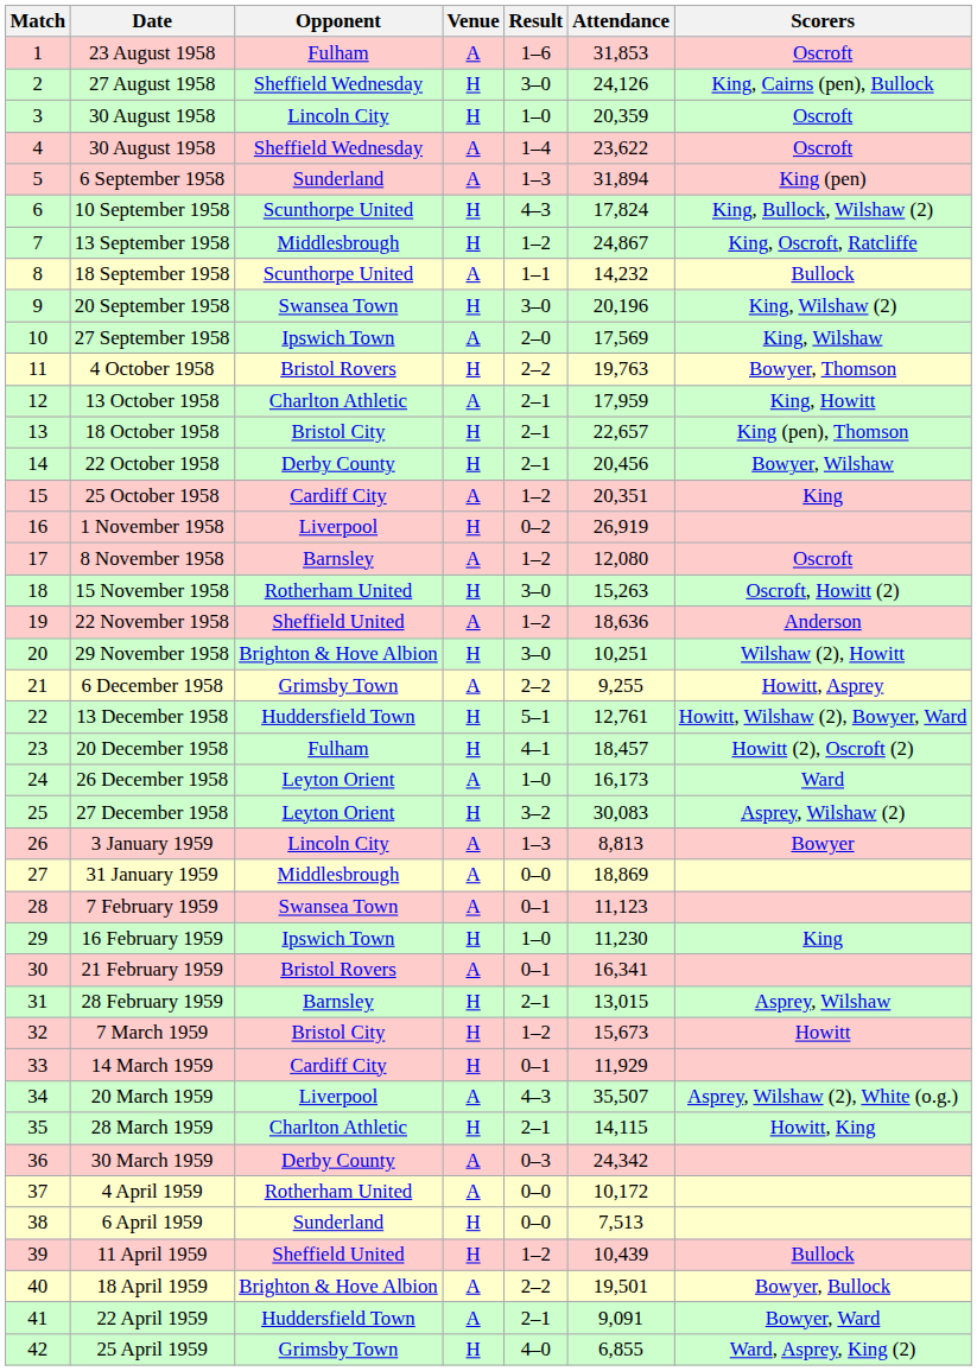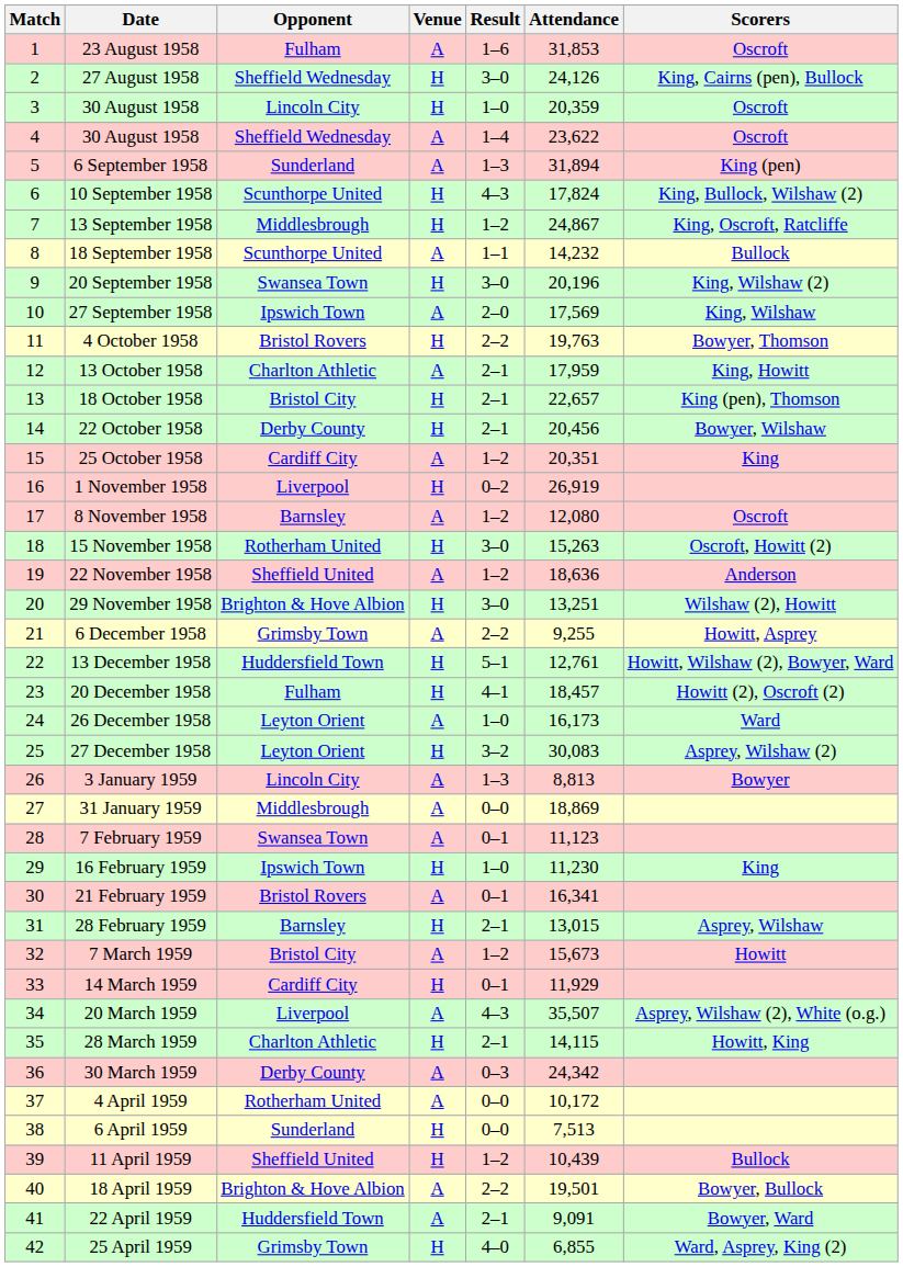 <table class="wikitable" style="font-size:100%; text-align:center">
 <tr>
 <th>Match</th>
 <th>Date</th>
 <th>Opponent</th>
 <th>Venue</th>
 <th>Result</th>
 <th>Attendance</th>
 <th>Scorers</th>
 </tr>
 <tr style="background-color: #FFCCCC;">
 <td>1</td>
 <td>23 August 1958</td>
 <td><a href='#'>Fulham</a></td>
 <td><a href='#'>A</a></td>
 <td>1–6</td>
 <td>31,853</td>
 <td><a href='#'>Oscroft</a></td>
 </tr>
 <tr style="background-color: #CCFFCC;">
 <td>2</td>
 <td>27 August 1958</td>
 <td><a href='#'>Sheffield Wednesday</a></td>
 <td><a href='#'>H</a></td>
 <td>3–0</td>
 <td>24,126</td>
 <td><a href='#'>King</a>, <a href='#'>Cairns</a> (pen), <a href='#'>Bullock</a></td>
 </tr>
 <tr style="background-color: #CCFFCC;">
 <td>3</td>
 <td>30 August 1958</td>
 <td><a href='#'>Lincoln City</a></td>
 <td><a href='#'>H</a></td>
 <td>1–0</td>
 <td>20,359</td>
 <td><a href='#'>Oscroft</a></td>
 </tr>
 <tr style="background-color: #FFCCCC;">
 <td>4</td>
 <td>30 August 1958</td>
 <td><a href='#'>Sheffield Wednesday</a></td>
 <td><a href='#'>A</a></td>
 <td>1–4</td>
 <td>23,622</td>
 <td><a href='#'>Oscroft</a></td>
 </tr>
 <tr style="background-color: #FFCCCC;">
 <td>5</td>
 <td>6 September 1958</td>
 <td><a href='#'>Sunderland</a></td>
 <td><a href='#'>A</a></td>
 <td>1–3</td>
 <td>31,894</td>
 <td><a href='#'>King</a> (pen)</td>
 </tr>
 <tr style="background-color: #CCFFCC;">
 <td>6</td>
 <td>10 September 1958</td>
 <td><a href='#'>Scunthorpe United</a></td>
 <td><a href='#'>H</a></td>
 <td>4–3</td>
 <td>17,824</td>
 <td><a href='#'>King</a>, <a href='#'>Bullock</a>, <a href='#'>Wilshaw</a> (2)</td>
 </tr>
 <tr style="background-color: #CCFFCC;">
 <td>7</td>
 <td>13 September 1958</td>
 <td><a href='#'>Middlesbrough</a></td>
 <td><a href='#'>H</a></td>
 <td>1–2</td>
 <td>24,867</td>
 <td><a href='#'>King</a>, <a href='#'>Oscroft</a>, <a href='#'>Ratcliffe</a></td>
 </tr>
 <tr style="background-color: #FFFFCC;">
 <td>8</td>
 <td>18 September 1958</td>
 <td><a href='#'>Scunthorpe United</a></td>
 <td><a href='#'>A</a></td>
 <td>1–1</td>
 <td>14,232</td>
 <td><a href='#'>Bullock</a></td>
 </tr>
 <tr style="background-color: #CCFFCC;">
 <td>9</td>
 <td>20 September 1958</td>
 <td><a href='#'>Swansea Town</a></td>
 <td><a href='#'>H</a></td>
 <td>3–0</td>
 <td>20,196</td>
 <td><a href='#'>King</a>, <a href='#'>Wilshaw</a> (2)</td>
 </tr>
 <tr style="background-color: #CCFFCC;">
 <td>10</td>
 <td>27 September 1958</td>
 <td><a href='#'>Ipswich Town</a></td>
 <td><a href='#'>A</a></td>
 <td>2–0</td>
 <td>17,569</td>
 <td><a href='#'>King</a>, <a href='#'>Wilshaw</a></td>
 </tr>
 <tr style="background-color: #FFFFCC;">
 <td>11</td>
 <td>4 October 1958</td>
 <td><a href='#'>Bristol Rovers</a></td>
 <td><a href='#'>H</a></td>
 <td>2–2</td>
 <td>19,763</td>
 <td><a href='#'>Bowyer</a>, <a href='#'>Thomson</a></td>
 </tr>
 <tr style="background-color: #CCFFCC;">
 <td>12</td>
 <td>13 October 1958</td>
 <td><a href='#'>Charlton Athletic</a></td>
 <td><a href='#'>A</a></td>
 <td>2–1</td>
 <td>17,959</td>
 <td><a href='#'>King</a>, <a href='#'>Howitt</a></td>
 </tr>
 <tr style="background-color: #CCFFCC;">
 <td>13</td>
 <td>18 October 1958</td>
 <td><a href='#'>Bristol City</a></td>
 <td><a href='#'>H</a></td>
 <td>2–1</td>
 <td>22,657</td>
 <td><a href='#'>King</a> (pen), <a href='#'>Thomson</a></td>
 </tr>
 <tr style="background-color: #CCFFCC;">
 <td>14</td>
 <td>22 October 1958</td>
 <td><a href='#'>Derby County</a></td>
 <td><a href='#'>H</a></td>
 <td>2–1</td>
 <td>20,456</td>
 <td><a href='#'>Bowyer</a>, <a href='#'>Wilshaw</a></td>
 </tr>
 <tr style="background-color: #FFCCCC;">
 <td>15</td>
 <td>25 October 1958</td>
 <td><a href='#'>Cardiff City</a></td>
 <td><a href='#'>A</a></td>
 <td>1–2</td>
 <td>20,351</td>
 <td><a href='#'>King</a></td>
 </tr>
 <tr style="background-color: #FFCCCC;">
 <td>16</td>
 <td>1 November 1958</td>
 <td><a href='#'>Liverpool</a></td>
 <td><a href='#'>H</a></td>
 <td>0–2</td>
 <td>26,919</td>
 <td></td>
 </tr>
 <tr style="background-color: #FFCCCC;">
 <td>17</td>
 <td>8 November 1958</td>
 <td><a href='#'>Barnsley</a></td>
 <td><a href='#'>A</a></td>
 <td>1–2</td>
 <td>12,080</td>
 <td><a href='#'>Oscroft</a></td>
 </tr>
 <tr style="background-color: #CCFFCC;">
 <td>18</td>
 <td>15 November 1958</td>
 <td><a href='#'>Rotherham United</a></td>
 <td><a href='#'>H</a></td>
 <td>3–0</td>
 <td>15,263</td>
 <td><a href='#'>Oscroft</a>, <a href='#'>Howitt</a> (2)</td>
 </tr>
 <tr style="background-color: #FFCCCC;">
 <td>19</td>
 <td>22 November 1958</td>
 <td><a href='#'>Sheffield United</a></td>
 <td><a href='#'>A</a></td>
 <td>1–2</td>
 <td>18,636</td>
 <td><a href='#'>Anderson</a></td>
 </tr>
 <tr style="background-color: #CCFFCC;">
 <td>20</td>
 <td>29 November 1958</td>
 <td><a href='#'>Brighton & Hove Albion</a></td>
 <td><a href='#'>H</a></td>
 <td>3–0</td>
-<td>10,251</td>
+<td>13,251</td>
 <td><a href='#'>Wilshaw</a> (2), <a href='#'>Howitt</a></td>
 </tr>
 <tr style="background-color: #FFFFCC;">
 <td>21</td>
 <td>6 December 1958</td>
 <td><a href='#'>Grimsby Town</a></td>
 <td><a href='#'>A</a></td>
 <td>2–2</td>
 <td>9,255</td>
 <td><a href='#'>Howitt</a>, <a href='#'>Asprey</a></td>
 </tr>
 <tr style="background-color: #CCFFCC;">
 <td>22</td>
 <td>13 December 1958</td>
 <td><a href='#'>Huddersfield Town</a></td>
 <td><a href='#'>H</a></td>
 <td>5–1</td>
 <td>12,761</td>
 <td><a href='#'>Howitt</a>, <a href='#'>Wilshaw</a> (2), <a href='#'>Bowyer</a>, <a href='#'>Ward</a></td>
 </tr>
 <tr style="background-color: #CCFFCC;">
 <td>23</td>
 <td>20 December 1958</td>
 <td><a href='#'>Fulham</a></td>
 <td><a href='#'>H</a></td>
 <td>4–1</td>
 <td>18,457</td>
 <td><a href='#'>Howitt</a> (2), <a href='#'>Oscroft</a> (2)</td>
 </tr>
 <tr style="background-color: #CCFFCC;">
 <td>24</td>
 <td>26 December 1958</td>
 <td><a href='#'>Leyton Orient</a></td>
 <td><a href='#'>A</a></td>
 <td>1–0</td>
 <td>16,173</td>
 <td><a href='#'>Ward</a></td>
 </tr>
 <tr style="background-color: #CCFFCC;">
 <td>25</td>
 <td>27 December 1958</td>
 <td><a href='#'>Leyton Orient</a></td>
 <td><a href='#'>H</a></td>
 <td>3–2</td>
 <td>30,083</td>
 <td><a href='#'>Asprey</a>, <a href='#'>Wilshaw</a> (2)</td>
 </tr>
 <tr style="background-color: #FFCCCC;">
 <td>26</td>
 <td>3 January 1959</td>
 <td><a href='#'>Lincoln City</a></td>
 <td><a href='#'>A</a></td>
 <td>1–3</td>
 <td>8,813</td>
 <td><a href='#'>Bowyer</a></td>
 </tr>
 <tr style="background-color: #FFFFCC;">
 <td>27</td>
 <td>31 January 1959</td>
 <td><a href='#'>Middlesbrough</a></td>
 <td><a href='#'>A</a></td>
 <td>0–0</td>
 <td>18,869</td>
 <td></td>
 </tr>
 <tr style="background-color: #FFCCCC;">
 <td>28</td>
 <td>7 February 1959</td>
 <td><a href='#'>Swansea Town</a></td>
 <td><a href='#'>A</a></td>
 <td>0–1</td>
 <td>11,123</td>
 <td></td>
 </tr>
 <tr style="background-color: #CCFFCC;">
 <td>29</td>
 <td>16 February 1959</td>
 <td><a href='#'>Ipswich Town</a></td>
 <td><a href='#'>H</a></td>
 <td>1–0</td>
 <td>11,230</td>
 <td><a href='#'>King</a></td>
 </tr>
 <tr style="background-color: #FFCCCC;">
 <td>30</td>
 <td>21 February 1959</td>
 <td><a href='#'>Bristol Rovers</a></td>
 <td><a href='#'>A</a></td>
 <td>0–1</td>
 <td>16,341</td>
 <td></td>
 </tr>
 <tr style="background-color: #CCFFCC;">
 <td>31</td>
 <td>28 February 1959</td>
 <td><a href='#'>Barnsley</a></td>
 <td><a href='#'>H</a></td>
 <td>2–1</td>
 <td>13,015</td>
 <td><a href='#'>Asprey</a>, <a href='#'>Wilshaw</a></td>
 </tr>
 <tr style="background-color: #FFCCCC;">
 <td>32</td>
 <td>7 March 1959</td>
 <td><a href='#'>Bristol City</a></td>
-<td><a href='#'>H</a></td>
+<td><a href='#'>A</a></td>
 <td>1–2</td>
 <td>15,673</td>
 <td><a href='#'>Howitt</a></td>
 </tr>
 <tr style="background-color: #FFCCCC;">
 <td>33</td>
 <td>14 March 1959</td>
 <td><a href='#'>Cardiff City</a></td>
 <td><a href='#'>H</a></td>
 <td>0–1</td>
 <td>11,929</td>
 <td></td>
 </tr>
 <tr style="background-color: #CCFFCC;">
 <td>34</td>
 <td>20 March 1959</td>
 <td><a href='#'>Liverpool</a></td>
 <td><a href='#'>A</a></td>
 <td>4–3</td>
 <td>35,507</td>
 <td><a href='#'>Asprey</a>, <a href='#'>Wilshaw</a> (2), <a href='#'>White</a> (o.g.)</td>
 </tr>
 <tr style="background-color: #CCFFCC;">
 <td>35</td>
 <td>28 March 1959</td>
 <td><a href='#'>Charlton Athletic</a></td>
 <td><a href='#'>H</a></td>
 <td>2–1</td>
 <td>14,115</td>
 <td><a href='#'>Howitt</a>, <a href='#'>King</a></td>
 </tr>
 <tr style="background-color: #FFCCCC;">
 <td>36</td>
 <td>30 March 1959</td>
 <td><a href='#'>Derby County</a></td>
 <td><a href='#'>A</a></td>
 <td>0–3</td>
 <td>24,342</td>
 <td></td>
 </tr>
 <tr style="background-color: #FFFFCC;">
 <td>37</td>
 <td>4 April 1959</td>
 <td><a href='#'>Rotherham United</a></td>
 <td><a href='#'>A</a></td>
 <td>0–0</td>
 <td>10,172</td>
 <td></td>
 </tr>
 <tr style="background-color: #FFFFCC;">
 <td>38</td>
 <td>6 April 1959</td>
 <td><a href='#'>Sunderland</a></td>
 <td><a href='#'>H</a></td>
 <td>0–0</td>
 <td>7,513</td>
 <td></td>
 </tr>
 <tr style="background-color: #FFCCCC;">
 <td>39</td>
 <td>11 April 1959</td>
 <td><a href='#'>Sheffield United</a></td>
 <td><a href='#'>H</a></td>
 <td>1–2</td>
 <td>10,439</td>
 <td><a href='#'>Bullock</a></td>
 </tr>
 <tr style="background-color: #FFFFCC;">
 <td>40</td>
 <td>18 April 1959</td>
 <td><a href='#'>Brighton & Hove Albion</a></td>
 <td><a href='#'>A</a></td>
 <td>2–2</td>
 <td>19,501</td>
 <td><a href='#'>Bowyer</a>, <a href='#'>Bullock</a></td>
 </tr>
 <tr style="background-color: #CCFFCC;">
 <td>41</td>
 <td>22 April 1959</td>
 <td><a href='#'>Huddersfield Town</a></td>
 <td><a href='#'>A</a></td>
 <td>2–1</td>
 <td>9,091</td>
 <td><a href='#'>Bowyer</a>, <a href='#'>Ward</a></td>
 </tr>
 <tr style="background-color: #CCFFCC;">
 <td>42</td>
 <td>25 April 1959</td>
 <td><a href='#'>Grimsby Town</a></td>
 <td><a href='#'>H</a></td>
 <td>4–0</td>
 <td>6,855</td>
 <td><a href='#'>Ward</a>, <a href='#'>Asprey</a>, <a href='#'>King</a> (2)</td>
 </tr>
 </table>
